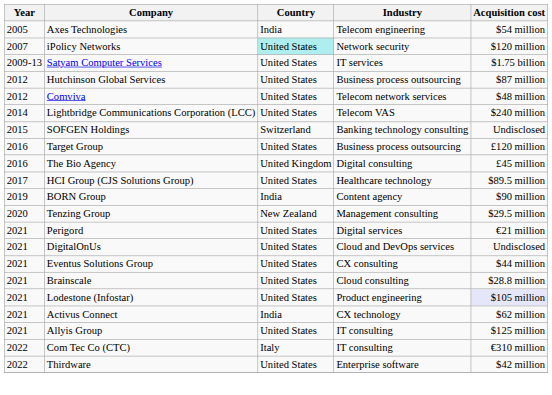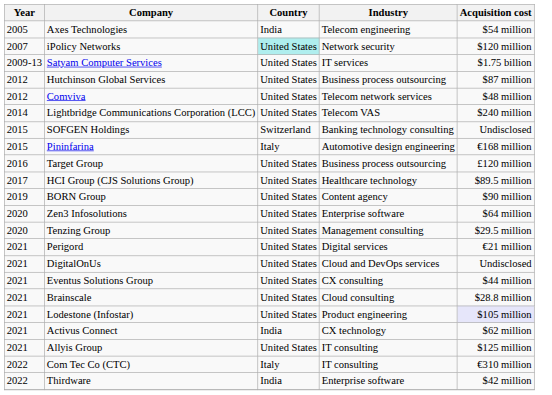 <table class="wikitable">
 <tr>
 <th>Year</th>
 <th>Company</th>
 <th>Country</th>
 <th>Industry</th>
 <th>Acquisition cost</th>
 </tr>
 <tr>
 <td>2005</td>
 <td>Axes Technologies</td>
 <td>India</td>
 <td>Telecom engineering</td>
 <td align="right">$54 million</td>
 </tr>
 <tr>
 <td>2007</td>
 <td>iPolicy Networks</td>
 <td style="background: paleturquoise;">United States</td>
 <td>Network security</td>
 <td align="right">$120 million</td>
 </tr>
 <tr>
 <td>2009-13</td>
 <td><a href='#'>Satyam Computer Services</a></td>
 <td>United States</td>
 <td>IT services</td>
 <td align="right">$1.75 billion</td>
 </tr>
 <tr>
 <td>2012</td>
 <td>Hutchinson Global Services</td>
 <td>United States</td>
 <td>Business process outsourcing</td>
 <td align="right">$87 million</td>
 </tr>
 <tr>
 <td>2012</td>
 <td><a href='#'>Comviva</a></td>
 <td>United States</td>
 <td>Telecom network services</td>
 <td align="right">$48 million</td>
 </tr>
 <tr>
 <td>2014</td>
 <td>Lightbridge Communications Corporation (LCC)</td>
 <td>United States</td>
 <td>Telecom VAS</td>
 <td align="right">$240 million</td>
 </tr>
 <tr>
 <td>2015</td>
 <td>SOFGEN Holdings</td>
 <td>Switzerland</td>
 <td>Banking technology consulting</td>
 <td align="right">Undisclosed</td>
 </tr>
 <tr>
+<td>2015</td>
+<td><a href='#'>Pininfarina</a></td>
+<td>Italy</td>
+<td>Automotive design engineering</td>
+<td align="right">€168 million</td>
+</tr>
+<tr>
 <td>2016</td>
 <td>Target Group</td>
 <td>United States</td>
 <td>Business process outsourcing</td>
 <td align="right">£120 million</td>
-</tr>
-<tr>
-<td>2016</td>
-<td>The Bio Agency</td>
-<td>United Kingdom</td>
-<td>Digital consulting</td>
-<td align="right">£45 million</td>
 </tr>
 <tr>
 <td>2017</td>
 <td>HCI Group (CJS Solutions Group)</td>
 <td>United States</td>
 <td>Healthcare technology</td>
 <td align="right">$89.5 million</td>
 </tr>
 <tr>
 <td>2019</td>
 <td>BORN Group</td>
-<td>India</td>
+<td>United States</td>
 <td>Content agency</td>
 <td align="right">$90 million</td>
 </tr>
 <tr>
 <td>2020</td>
+<td>Zen3 Infosolutions</td>
+<td>United States</td>
+<td>Enterprise software</td>
+<td align="right">$64 million</td>
+</tr>
+<tr>
+<td>2020</td>
 <td>Tenzing Group</td>
-<td>New Zealand</td>
+<td>United States</td>
 <td>Management consulting</td>
 <td align="right">$29.5 million</td>
 </tr>
 <tr>
 <td>2021</td>
 <td>Perigord</td>
 <td>United States</td>
 <td>Digital services</td>
 <td align="right">€21 million</td>
 </tr>
 <tr>
 <td>2021</td>
 <td>DigitalOnUs</td>
 <td>United States</td>
 <td>Cloud and DevOps services</td>
 <td align="right">Undisclosed</td>
 </tr>
 <tr>
 <td>2021</td>
 <td>Eventus Solutions Group</td>
 <td>United States</td>
 <td>CX consulting</td>
 <td align="right">$44 million</td>
 </tr>
 <tr>
 <td>2021</td>
 <td>Brainscale</td>
 <td>United States</td>
 <td>Cloud consulting</td>
 <td align="right">$28.8 million</td>
 </tr>
 <tr>
 <td>2021</td>
 <td>Lodestone (Infostar)</td>
 <td>United States</td>
 <td>Product engineering</td>
 <td align="right" style="background: lavender;">$105 million</td>
 </tr>
 <tr>
 <td>2021</td>
 <td>Activus Connect</td>
 <td>India</td>
 <td>CX technology</td>
 <td align="right">$62 million</td>
 </tr>
 <tr>
 <td>2021</td>
 <td>Allyis Group</td>
 <td>United States</td>
 <td>IT consulting</td>
 <td align="right">$125 million</td>
 </tr>
 <tr>
 <td>2022</td>
 <td>Com Tec Co (CTC)</td>
 <td>Italy</td>
 <td>IT consulting</td>
 <td align="right">€310 million</td>
 </tr>
 <tr>
 <td>2022</td>
 <td>Thirdware</td>
-<td>United States</td>
+<td>India</td>
 <td>Enterprise software</td>
 <td align="right">$42 million</td>
 </tr>
 <tr>
 </tr>
 </table>
